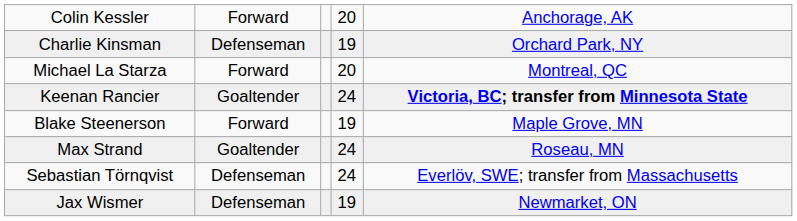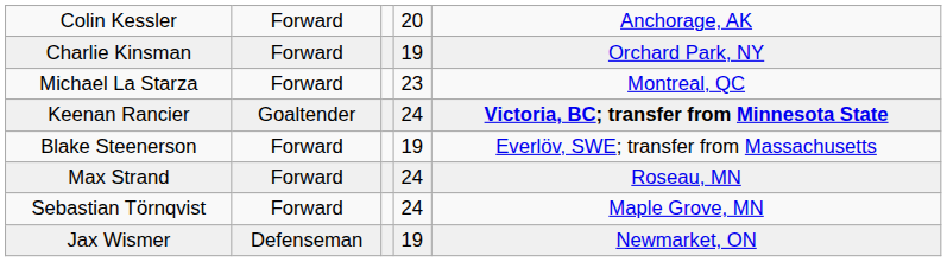 <table class="wikitable" width="60%">
 <tr align="center" bgcolor="">
 <td>Colin Kessler</td>
 <td>Forward</td>
 <td></td>
 <td>20</td>
 <td><a href='#'>Anchorage, AK</a></td>
 </tr>
 <tr align="center" bgcolor="f0f0f0">
 <td>Charlie Kinsman</td>
-<td>Defenseman</td>
+<td>Forward</td>
 <td></td>
 <td>19</td>
 <td><a href='#'>Orchard Park, NY</a></td>
 </tr>
 <tr align="center" bgcolor="">
 <td>Michael La Starza</td>
 <td>Forward</td>
 <td></td>
-<td>20</td>
+<td>23</td>
 <td><a href='#'>Montreal, QC</a></td>
 </tr>
 <tr align="center" bgcolor="f0f0f0">
 <td>Keenan Rancier</td>
 <td>Goaltender</td>
 <td></td>
 <td>24</td>
 <td><strong><a href='#'>Victoria, BC</a>; transfer from <a href='#'>Minnesota State</a></strong></td>
 </tr>
 <tr align="center" bgcolor="">
 <td>Blake Steenerson</td>
 <td>Forward</td>
 <td></td>
 <td>19</td>
-<td><a href='#'>Maple Grove, MN</a></td>
+<td><a href='#'>Everlöv, SWE</a>; transfer from <a href='#'>Massachusetts</a></td>
 </tr>
 <tr align="center" bgcolor="f0f0f0">
 <td>Max Strand</td>
-<td>Goaltender</td>
+<td>Forward</td>
 <td></td>
 <td>24</td>
 <td><a href='#'>Roseau, MN</a></td>
 </tr>
 <tr align="center" bgcolor="">
 <td>Sebastian Törnqvist</td>
-<td>Defenseman</td>
+<td>Forward</td>
 <td></td>
 <td>24</td>
-<td><a href='#'>Everlöv, SWE</a>; transfer from <a href='#'>Massachusetts</a></td>
+<td><a href='#'>Maple Grove, MN</a></td>
 </tr>
 <tr align="center" bgcolor="f0f0f0">
 <td>Jax Wismer</td>
 <td>Defenseman</td>
 <td></td>
 <td>19</td>
 <td><a href='#'>Newmarket, ON</a></td>
 </tr>
 </table>
